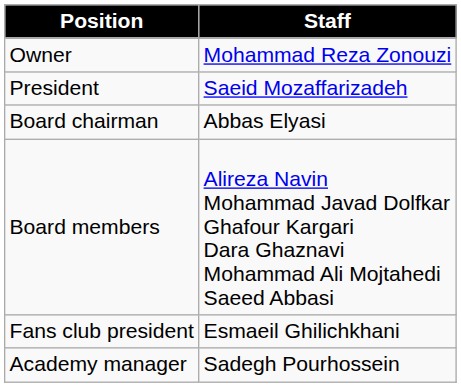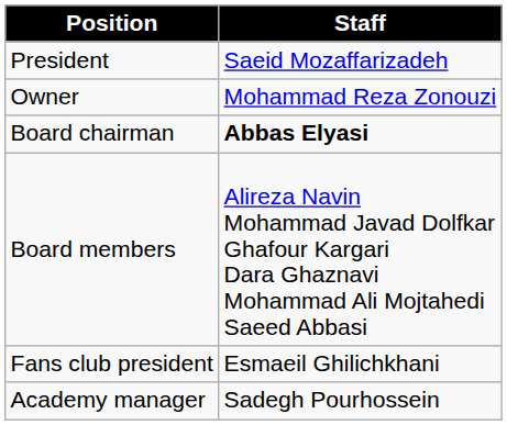 <table class="wikitable">
 <tr>
 <th style="color:white; background:#000000;">Position</th>
 <th style="color:white; background:#000000;">Staff</th>
 </tr>
 <tr>
+<td>President</td>
+<td><a href='#'>Saeid Mozaffarizadeh</a></td>
+</tr>
+<tr>
 <td>Owner</td>
 <td><a href='#'>Mohammad Reza Zonouzi</a></td>
 </tr>
 <tr>
-<td>President</td>
-<td><a href='#'>Saeid Mozaffarizadeh</a></td>
-</tr>
-<tr>
 <td>Board chairman</td>
-<td>Abbas Elyasi</td>
+<td><strong>Abbas Elyasi</strong></td>
 </tr>
 <tr>
 <td>Board members</td>
 <td><br><a href='#'>Alireza Navin</a><br>Mohammad Javad Dolfkar<br>Ghafour Kargari<br>Dara Ghaznavi<br>Mohammad Ali Mojtahedi<br>Saeed Abbasi</td>
 </tr>
 <tr>
 <td>Fans club president</td>
 <td>Esmaeil Ghilichkhani</td>
 </tr>
 <tr>
 <td>Academy manager</td>
 <td>Sadegh Pourhossein</td>
 </tr>
 </table>
